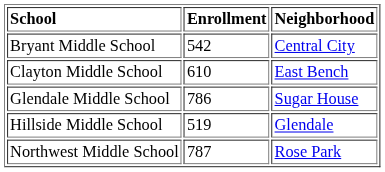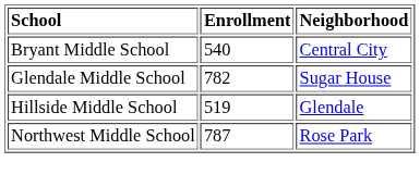 <table border="1" cellpadding="2">
 <tr>
 <td><strong>School</strong></td>
 <td><strong>Enrollment</strong></td>
 <td><strong>Neighborhood</strong></td>
 </tr>
 <tr>
 <td>Bryant Middle School</td>
-<td>542</td>
+<td>540</td>
 <td><a href='#'>Central City</a></td>
 </tr>
 <tr>
-<td>Clayton Middle School</td>
-<td>610</td>
-<td><a href='#'>East Bench</a></td>
-</tr>
-<tr>
 <td>Glendale Middle School</td>
-<td>786</td>
+<td>782</td>
 <td><a href='#'>Sugar House</a></td>
 </tr>
 <tr>
 <td>Hillside Middle School</td>
 <td>519</td>
 <td><a href='#'>Glendale</a></td>
 </tr>
 <tr>
 <td>Northwest Middle School</td>
 <td>787</td>
 <td><a href='#'>Rose Park</a></td>
 </tr>
 </table>
